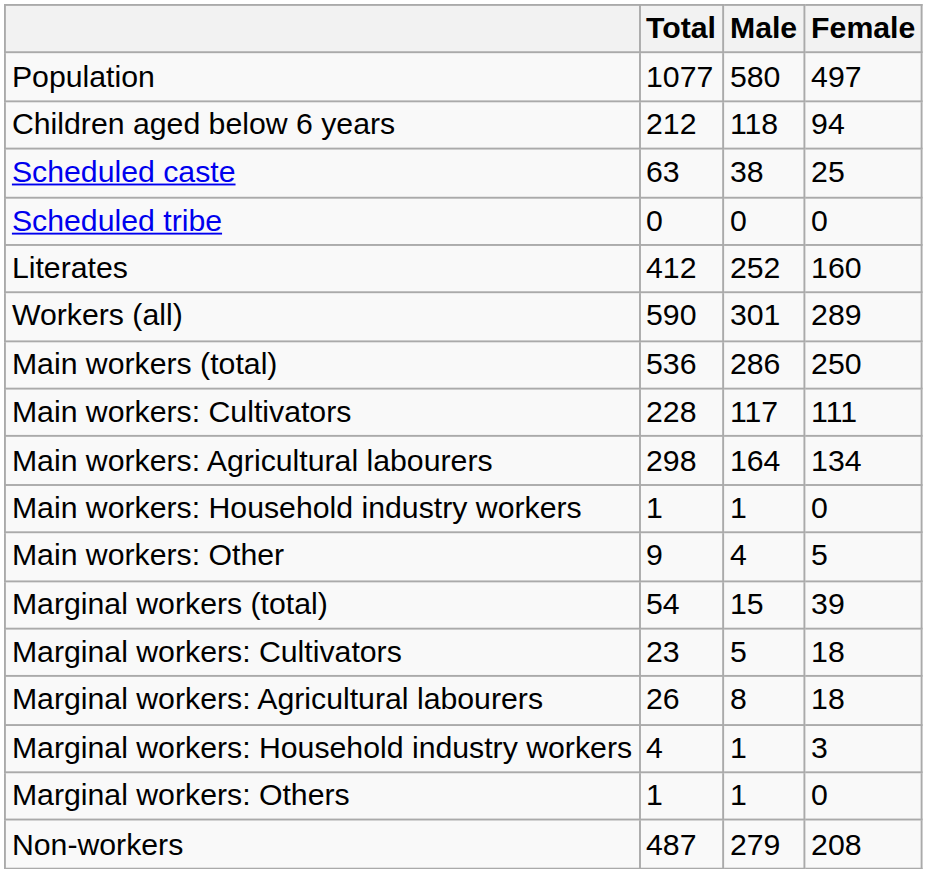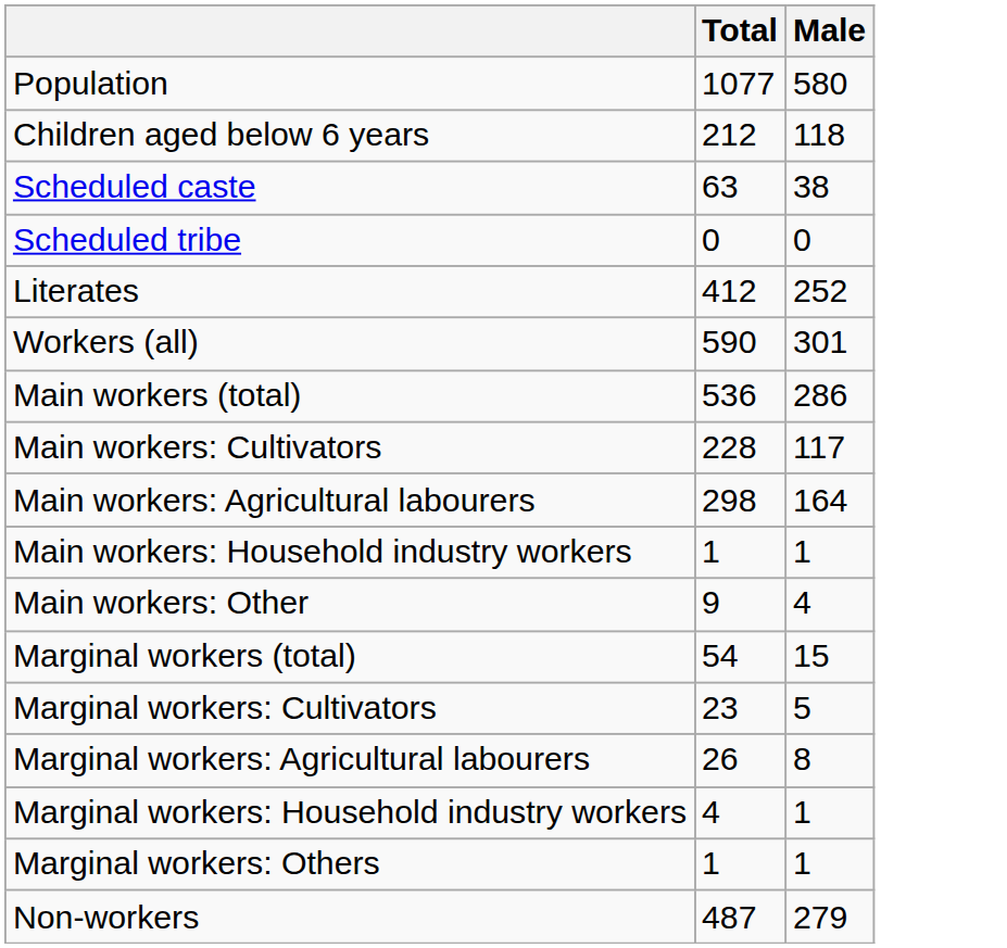 <table class="wikitable sortable">
 <tr>
 <th></th>
 <th>Total</th>
 <th>Male</th>
-<th>Female</th>
 </tr>
 <tr>
 <td>Population</td>
 <td>1077</td>
 <td>580</td>
-<td>497</td>
 </tr>
 <tr>
 <td>Children aged below 6 years</td>
 <td>212</td>
 <td>118</td>
-<td>94</td>
 </tr>
 <tr>
 <td><a href='#'>Scheduled caste</a></td>
 <td>63</td>
 <td>38</td>
-<td>25</td>
 </tr>
 <tr>
 <td><a href='#'>Scheduled tribe</a></td>
-<td>0</td>
 <td>0</td>
 <td>0</td>
 </tr>
 <tr>
 <td>Literates</td>
 <td>412</td>
 <td>252</td>
-<td>160</td>
 </tr>
 <tr>
 <td>Workers (all)</td>
 <td>590</td>
 <td>301</td>
-<td>289</td>
 </tr>
 <tr>
 <td>Main workers (total)</td>
 <td>536</td>
 <td>286</td>
-<td>250</td>
 </tr>
 <tr>
 <td>Main workers: Cultivators</td>
 <td>228</td>
 <td>117</td>
-<td>111</td>
 </tr>
 <tr>
 <td>Main workers: Agricultural labourers</td>
 <td>298</td>
 <td>164</td>
-<td>134</td>
 </tr>
 <tr>
 <td>Main workers: Household industry workers</td>
 <td>1</td>
 <td>1</td>
-<td>0</td>
 </tr>
 <tr>
 <td>Main workers: Other</td>
 <td>9</td>
 <td>4</td>
-<td>5</td>
 </tr>
 <tr>
 <td>Marginal workers (total)</td>
 <td>54</td>
 <td>15</td>
-<td>39</td>
 </tr>
 <tr>
 <td>Marginal workers: Cultivators</td>
 <td>23</td>
 <td>5</td>
-<td>18</td>
 </tr>
 <tr>
 <td>Marginal workers: Agricultural labourers</td>
 <td>26</td>
 <td>8</td>
-<td>18</td>
 </tr>
 <tr>
 <td>Marginal workers: Household industry workers</td>
 <td>4</td>
 <td>1</td>
-<td>3</td>
 </tr>
 <tr>
 <td>Marginal workers: Others</td>
 <td>1</td>
 <td>1</td>
-<td>0</td>
 </tr>
 <tr>
 <td>Non-workers</td>
 <td>487</td>
 <td>279</td>
-<td>208</td>
 </tr>
 </table>
